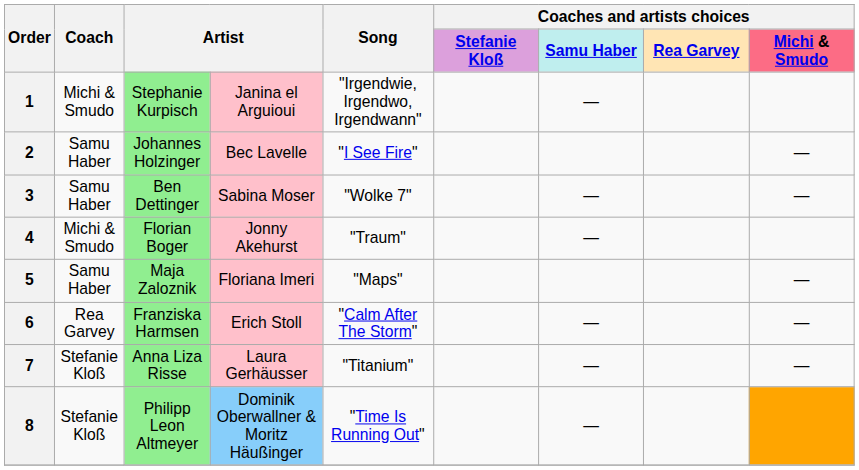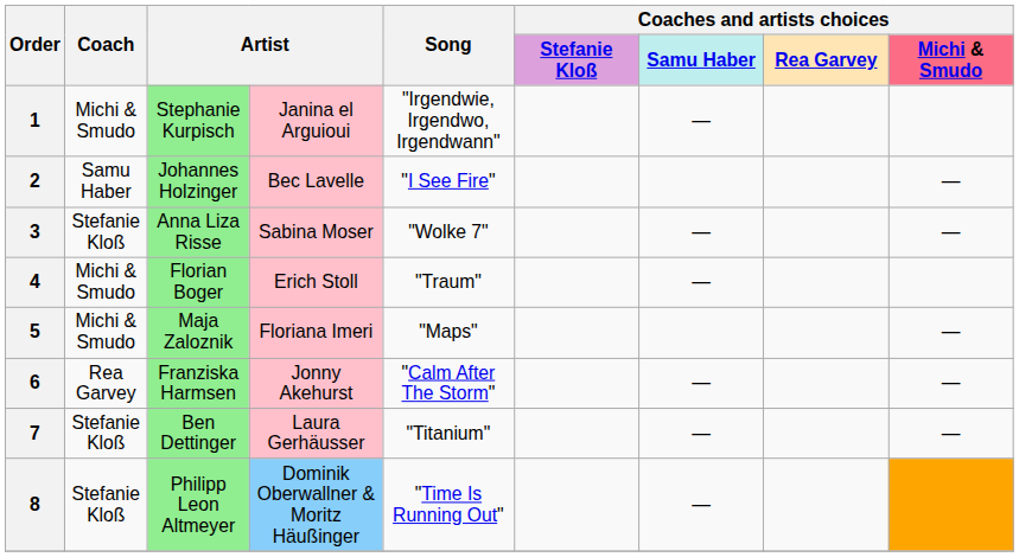 <table class="wikitable plainrowheaders" style="text-align:center;">
 <tr>
 <th scope="col" rowspan=2>Order</th>
 <th scope="col" rowspan=2>Coach</th>
 <th scope="col" colspan=2 rowspan=2>Artist</th>
 <th scope="col" rowspan=2>Song</th>
 <th scope="col" colspan=4>Coaches and artists choices</th>
 </tr>
 <tr>
 <th style="background-color:#dca0dc" width="100"><a href='#'>Stefanie Kloß</a></th>
 <th style="background-color:#bfeeee" width="100"><a href='#'>Samu Haber</a></th>
 <th style="background-color:#ffe5b4" width="100"><a href='#'>Rea Garvey</a></th>
 <th style="background-color:#FC6C85" width="100"><a href='#'>Michi</a> & <a href='#'>Smudo</a></th>
 </tr>
 <tr>
 <th scope=col>1</th>
 <td>Michi & Smudo</td>
 <td style="background:lightgreen;text-align:center;">Stephanie Kurpisch</td>
 <td style="background:pink;text-align:center;">Janina el Arguioui</td>
 <td>"Irgendwie, Irgendwo, Irgendwann"</td>
 <td></td>
 <td>—</td>
 <td></td>
 <td></td>
 </tr>
 <tr>
 <th scope=col>2</th>
 <td>Samu Haber</td>
 <td style="background:lightgreen;text-align:center;">Johannes Holzinger</td>
 <td style="background:pink;text-align:center;">Bec Lavelle</td>
 <td>"<a href='#'>I See Fire</a>"</td>
 <td></td>
 <td></td>
 <td></td>
 <td>—</td>
 </tr>
 <tr>
 <th scope=col>3</th>
-<td>Samu Haber</td>
-<td style="background:lightgreen;text-align:center;">Ben Dettinger</td>
+<td>Stefanie Kloß</td>
+<td style="background:lightgreen;text-align:center;">Anna Liza Risse</td>
 <td style="background:pink;text-align:center;">Sabina Moser</td>
 <td>"Wolke 7"</td>
 <td></td>
 <td>—</td>
 <td></td>
 <td>—</td>
 </tr>
 <tr>
 <th scope=col>4</th>
 <td>Michi & Smudo</td>
 <td style="background:lightgreen;text-align:center;">Florian Boger</td>
-<td style="background:pink;text-align:center;">Jonny Akehurst</td>
+<td style="background:pink;text-align:center;">Erich Stoll</td>
 <td>"Traum"</td>
 <td></td>
 <td>—</td>
 <td></td>
 <td></td>
 </tr>
 <tr>
 <th scope=col>5</th>
-<td>Samu Haber</td>
+<td>Michi & Smudo</td>
 <td style="background:lightgreen;text-align:center;">Maja Zaloznik</td>
 <td style="background:pink;text-align:center;">Floriana Imeri</td>
 <td>"Maps"</td>
 <td></td>
 <td></td>
 <td></td>
 <td>—</td>
 </tr>
 <tr>
 <th scope=col>6</th>
 <td>Rea Garvey</td>
 <td style="background:lightgreen;text-align:center;">Franziska Harmsen</td>
-<td style="background:pink;text-align:center;">Erich Stoll</td>
+<td style="background:pink;text-align:center;">Jonny Akehurst</td>
 <td>"<a href='#'>Calm After The Storm</a>"</td>
 <td></td>
 <td>—</td>
 <td></td>
 <td>—</td>
 </tr>
 <tr>
 <th scope=col>7</th>
 <td>Stefanie Kloß</td>
-<td style="background:lightgreen;text-align:center;">Anna Liza Risse</td>
+<td style="background:lightgreen;text-align:center;">Ben Dettinger</td>
 <td style="background:pink;text-align:center;">Laura Gerhäusser</td>
 <td>"Titanium"</td>
 <td></td>
 <td>—</td>
 <td></td>
 <td>—</td>
 </tr>
 <tr>
 <th scope=col>8</th>
 <td>Stefanie Kloß</td>
 <td style="background:lightgreen;text-align:center;">Philipp Leon Altmeyer</td>
 <td style="background:lightskyblue;text-align:center;">Dominik Oberwallner & Moritz Häußinger</td>
 <td>"<a href='#'>Time Is Running Out</a>"</td>
 <td></td>
 <td>—</td>
 <td></td>
 <td style="background:orange;text-align:center;"></td>
 </tr>
 <tr>
 </tr>
 </table>
